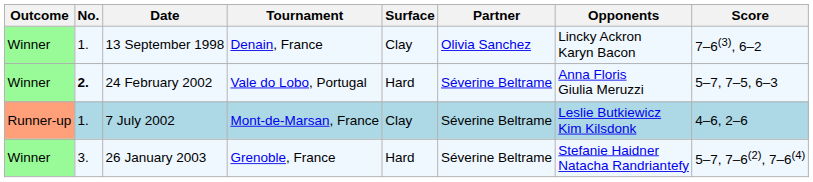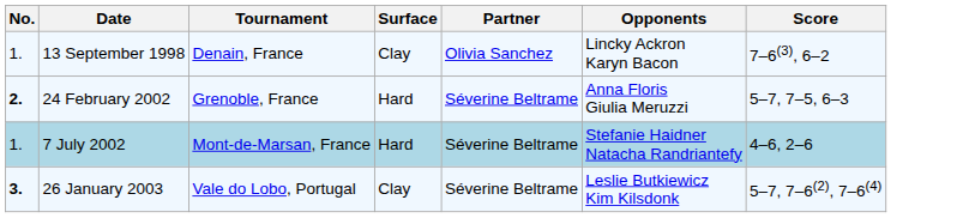 <table class="sortable wikitable" style=font-size:97%>
 <tr>
-<th>Outcome</th>
 <th>No.</th>
 <th>Date</th>
 <th>Tournament</th>
 <th>Surface</th>
 <th>Partner</th>
 <th>Opponents</th>
 <th class="unsortable">Score</th>
 </tr>
 <tr bgcolor=#f0f8ff>
-<td bgcolor=98FB98>Winner</td>
 <td>1.</td>
 <td>13 September 1998</td>
 <td><a href='#'>Denain</a>, France</td>
 <td>Clay</td>
 <td> <a href='#'>Olivia Sanchez</a></td>
 <td> Lincky Ackron <br>  Karyn Bacon</td>
 <td>7–6<sup>(3)</sup>, 6–2</td>
 </tr>
 <tr bgcolor=#f0f8ff>
-<td bgcolor=98FB98>Winner</td>
 <td><strong>2.</strong></td>
 <td>24 February 2002</td>
-<td><a href='#'>Vale do Lobo</a>, Portugal</td>
+<td><a href='#'>Grenoble</a>, France</td>
 <td>Hard</td>
 <td> <a href='#'>Séverine Beltrame</a></td>
 <td> <a href='#'>Anna Floris</a> <br>  Giulia Meruzzi</td>
 <td>5–7, 7–5, 6–3</td>
 </tr>
 <tr bgcolor=lightblue>
-<td bgcolor=#FFA07A>Runner-up</td>
 <td>1.</td>
 <td>7 July 2002</td>
 <td><a href='#'>Mont-de-Marsan</a>, France</td>
+<td>Hard</td>
+<td> Séverine Beltrame</td>
+<td> <a href='#'>Stefanie Haidner</a> <br>  <a href='#'>Natacha Randriantefy</a></td>
+<td>4–6, 2–6</td>
+</tr>
+<tr bgcolor=#f0f8ff>
+<td><strong>3.</strong></td>
+<td>26 January 2003</td>
+<td><a href='#'>Vale do Lobo</a>, Portugal</td>
 <td>Clay</td>
 <td> Séverine Beltrame</td>
 <td> <a href='#'>Leslie Butkiewicz</a> <br>  <a href='#'>Kim Kilsdonk</a></td>
-<td>4–6, 2–6</td>
-</tr>
-<tr bgcolor=#f0f8ff>
-<td bgcolor=98FB98>Winner</td>
-<td>3.</td>
-<td>26 January 2003</td>
-<td><a href='#'>Grenoble</a>, France</td>
-<td>Hard</td>
-<td> Séverine Beltrame</td>
-<td> <a href='#'>Stefanie Haidner</a> <br>  <a href='#'>Natacha Randriantefy</a></td>
 <td>5–7, 7–6<sup>(2)</sup>, 7–6<sup>(4)</sup></td>
 </tr>
 </table>
